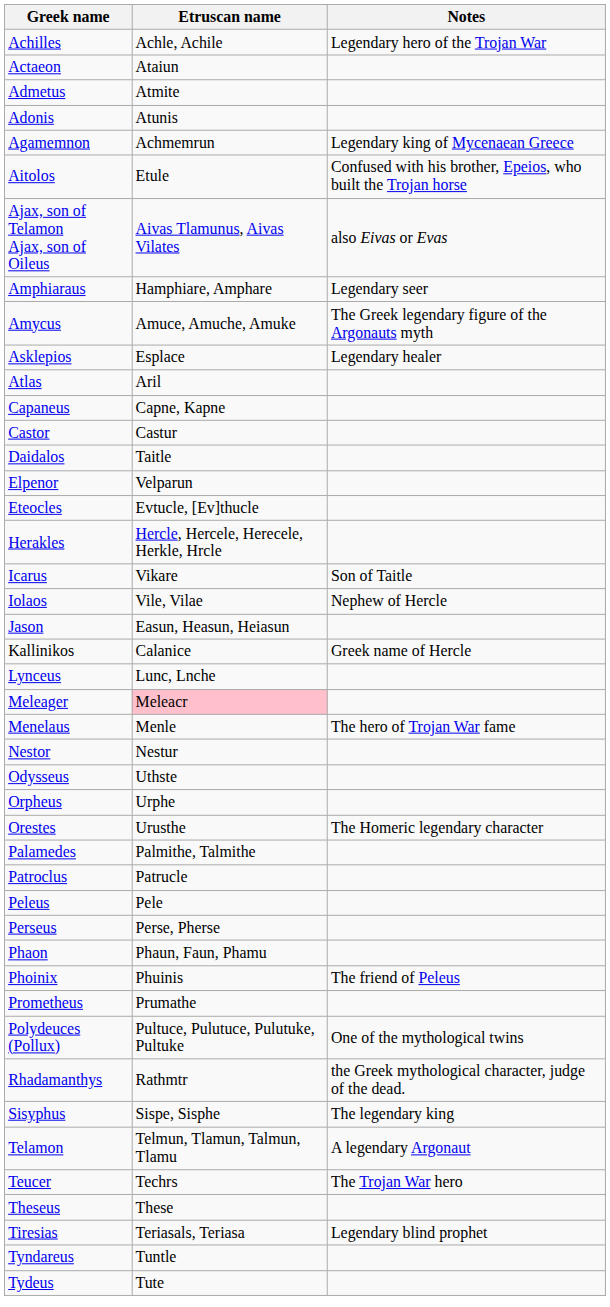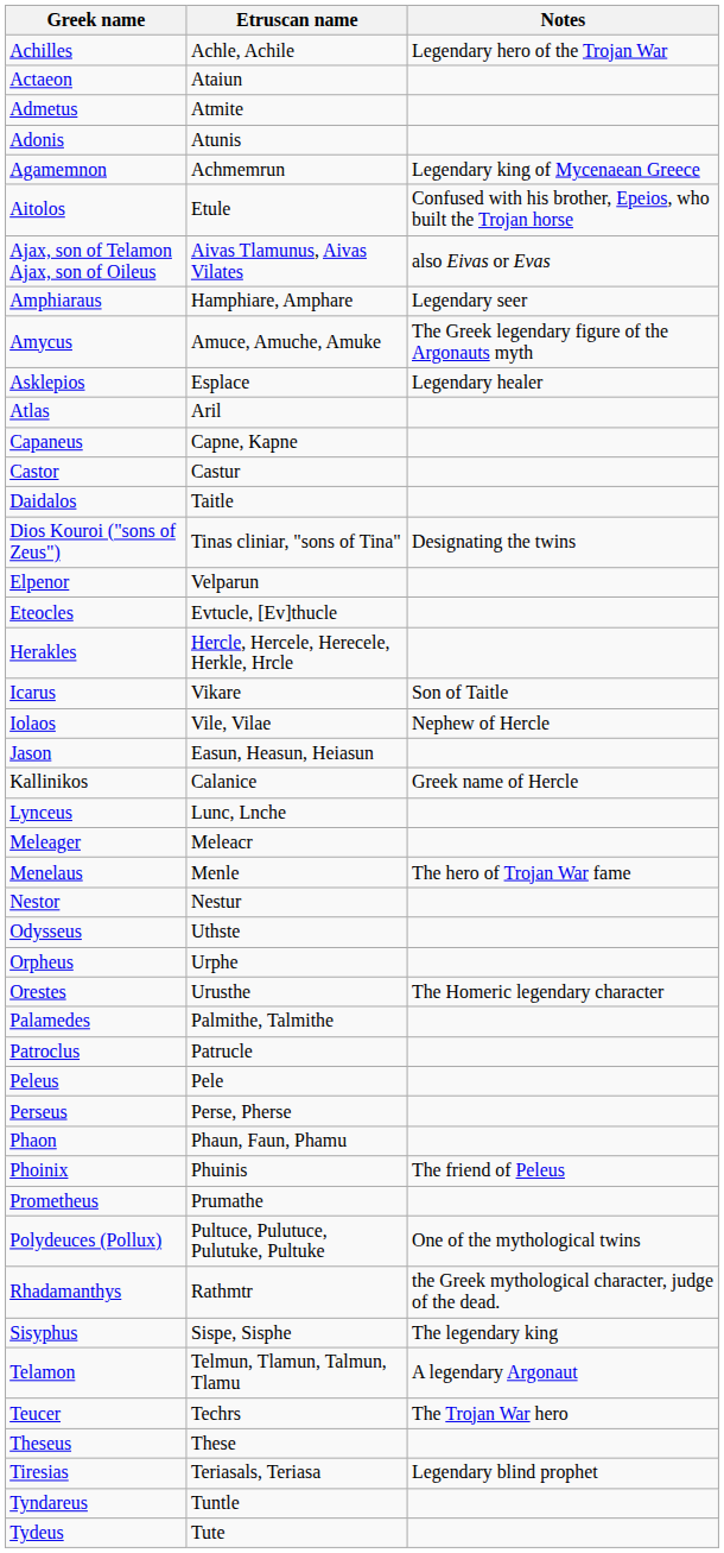 <table class="wikitable sortable">
 <tr>
 <th>Greek name</th>
 <th>Etruscan name</th>
 <th>Notes</th>
 </tr>
 <tr>
 <td><a href='#'>Achilles</a></td>
 <td>Achle, Achile</td>
 <td>Legendary hero of the <a href='#'>Trojan War</a></td>
 </tr>
 <tr>
 <td><a href='#'>Actaeon</a></td>
 <td>Ataiun</td>
 <td></td>
 </tr>
 <tr>
 <td><a href='#'>Admetus</a></td>
 <td>Atmite</td>
 <td></td>
 </tr>
 <tr>
 <td><a href='#'>Adonis</a></td>
 <td>Atunis</td>
 <td></td>
 </tr>
 <tr>
 <td><a href='#'>Agamemnon</a></td>
 <td>Achmemrun</td>
 <td>Legendary king of <a href='#'>Mycenaean Greece</a></td>
 </tr>
 <tr>
 <td><a href='#'>Aitolos</a></td>
 <td>Etule</td>
 <td>Confused with his brother, <a href='#'>Epeios</a>, who built the <a href='#'>Trojan horse</a></td>
 </tr>
 <tr>
 <td><a href='#'>Ajax, son of Telamon</a> <br><a href='#'>Ajax, son of Oileus</a></td>
 <td><a href='#'>Aivas Tlamunus</a>, <a href='#'>Aivas Vilates</a></td>
 <td>also <em>Eivas</em> or <em>Evas</em></td>
 </tr>
 <tr>
 <td><a href='#'>Amphiaraus</a></td>
 <td>Hamphiare, Amphare</td>
 <td>Legendary seer</td>
 </tr>
 <tr>
 <td><a href='#'>Amycus</a></td>
 <td>Amuce, Amuche, Amuke </td>
 <td>The Greek legendary figure of the <a href='#'>Argonauts</a> myth</td>
 </tr>
 <tr>
 <td><a href='#'>Asklepios</a></td>
 <td>Esplace</td>
 <td>Legendary healer</td>
 </tr>
 <tr>
 <td><a href='#'>Atlas</a></td>
 <td>Aril</td>
 <td></td>
 </tr>
 <tr>
 <td><a href='#'>Capaneus</a></td>
 <td>Capne, Kapne</td>
 <td></td>
 </tr>
 <tr>
 <td><a href='#'>Castor</a></td>
 <td>Castur</td>
 <td></td>
 </tr>
 <tr>
 <td><a href='#'>Daidalos</a></td>
 <td>Taitle</td>
 <td></td>
 </tr>
 <tr>
+<td><a href='#'> Dios Kouroi ("sons of Zeus")</a></td>
+<td>Tinas cliniar, "sons of Tina"</td>
+<td>Designating the twins</td>
+</tr>
+<tr>
 <td><a href='#'>Elpenor</a></td>
 <td>Velparun</td>
 <td></td>
 </tr>
 <tr>
 <td><a href='#'>Eteocles</a></td>
 <td>Evtucle, [Ev]thucle</td>
 <td></td>
 </tr>
 <tr>
 <td><a href='#'>Herakles</a></td>
 <td><a href='#'>Hercle</a>, Hercele, Herecele, Herkle, Hrcle</td>
 <td></td>
 </tr>
 <tr>
 <td><a href='#'>Icarus</a></td>
 <td>Vikare</td>
 <td>Son of Taitle</td>
 </tr>
 <tr>
 <td><a href='#'>Iolaos</a></td>
 <td>Vile, Vilae</td>
 <td>Nephew of Hercle</td>
 </tr>
 <tr>
 <td><a href='#'>Jason</a></td>
 <td>Easun, Heasun, Heiasun</td>
 <td></td>
 </tr>
 <tr>
 <td>Kallinikos</td>
 <td>Calanice</td>
 <td>Greek name of Hercle</td>
 </tr>
 <tr>
 <td><a href='#'>Lynceus</a></td>
 <td>Lunc, Lnche</td>
 <td></td>
 </tr>
 <tr>
 <td><a href='#'>Meleager</a></td>
-<td style="background: pink;">Meleacr</td>
+<td>Meleacr</td>
 <td></td>
 </tr>
 <tr>
 <td><a href='#'>Menelaus</a></td>
 <td>Menle</td>
 <td>The hero of <a href='#'>Trojan War</a> fame</td>
 </tr>
 <tr>
 <td><a href='#'>Nestor</a></td>
 <td>Nestur</td>
 <td></td>
 </tr>
 <tr>
 <td><a href='#'>Odysseus</a></td>
 <td>Uthste</td>
 <td></td>
 </tr>
 <tr>
 <td><a href='#'>Orpheus</a></td>
 <td>Urphe</td>
 <td></td>
 </tr>
 <tr>
 <td><a href='#'>Orestes</a></td>
 <td>Urusthe</td>
 <td>The Homeric legendary character</td>
 </tr>
 <tr>
 <td><a href='#'>Palamedes</a></td>
 <td>Palmithe, Talmithe</td>
 <td></td>
 </tr>
 <tr>
 <td><a href='#'>Patroclus</a></td>
 <td>Patrucle</td>
 <td></td>
 </tr>
 <tr>
 <td><a href='#'>Peleus</a></td>
 <td>Pele</td>
 <td></td>
 </tr>
 <tr>
 <td><a href='#'>Perseus</a></td>
 <td>Perse, Pherse</td>
 <td></td>
 </tr>
 <tr>
 <td><a href='#'>Phaon</a></td>
 <td>Phaun, Faun, Phamu</td>
 <td></td>
 </tr>
 <tr>
 <td><a href='#'>Phoinix</a></td>
 <td>Phuinis</td>
 <td>The friend of <a href='#'>Peleus</a></td>
 </tr>
 <tr>
 <td><a href='#'>Prometheus</a></td>
 <td>Prumathe</td>
 <td></td>
 </tr>
 <tr>
 <td><a href='#'>Polydeuces (Pollux)</a></td>
 <td>Pultuce, Pulutuce, Pulutuke, Pultuke</td>
 <td>One of the mythological twins</td>
 </tr>
 <tr>
 <td><a href='#'>Rhadamanthys</a></td>
 <td>Rathmtr</td>
 <td>the Greek mythological character, judge of the dead.</td>
 </tr>
 <tr>
 <td><a href='#'>Sisyphus</a></td>
 <td>Sispe, Sisphe</td>
 <td>The legendary king</td>
 </tr>
 <tr>
 <td><a href='#'>Telamon</a></td>
 <td>Telmun, Tlamun, Talmun, Tlamu</td>
 <td>A legendary <a href='#'>Argonaut</a></td>
 </tr>
 <tr>
 <td><a href='#'>Teucer</a></td>
 <td>Techrs</td>
 <td>The <a href='#'>Trojan War</a> hero</td>
 </tr>
 <tr>
 <td><a href='#'>Theseus</a></td>
 <td>These</td>
 <td></td>
 </tr>
 <tr>
 <td><a href='#'>Tiresias</a></td>
 <td>Teriasals, Teriasa</td>
 <td>Legendary blind prophet</td>
 </tr>
 <tr>
 <td><a href='#'>Tyndareus</a></td>
 <td>Tuntle</td>
 <td></td>
 </tr>
 <tr>
 <td><a href='#'>Tydeus</a></td>
 <td>Tute</td>
 <td></td>
 </tr>
 </table>
